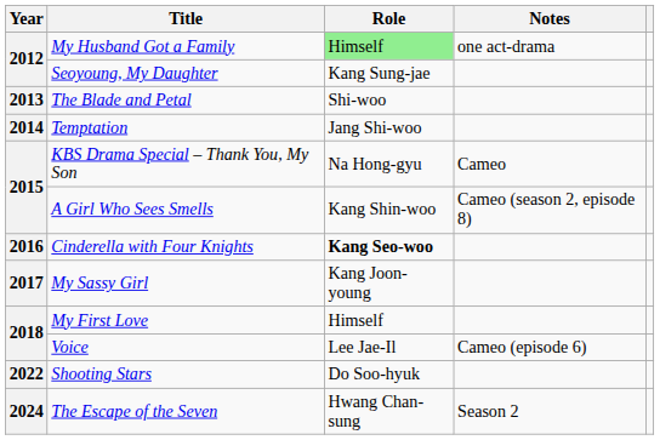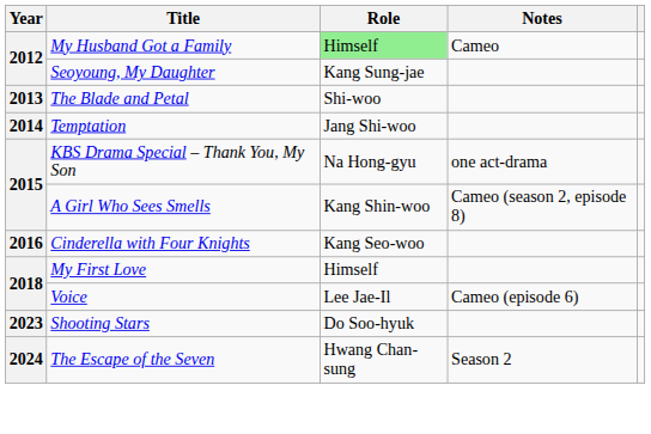 <table class="wikitable sortable plainrowheaders">
 <tr>
 <th scope="col">Year</th>
 <th scope="col">Title</th>
 <th scope="col">Role</th>
 <th scope="col">Notes</th>
 <th scope="col" class="unsortable"></th>
 </tr>
 <tr>
 <th scope="row" rowspan=2>2012</th>
 <td><em><a href='#'>My Husband Got a Family</a></em></td>
 <td style="background: lightgreen;">Himself</td>
-<td>one act-drama</td>
+<td>Cameo</td>
 <td></td>
 </tr>
 <tr>
 <td><em><a href='#'>Seoyoung, My Daughter</a></em></td>
 <td>Kang Sung-jae</td>
 <td></td>
 <td></td>
 </tr>
 <tr>
 <th scope="row">2013</th>
 <td><em><a href='#'>The Blade and Petal</a></em></td>
 <td>Shi-woo</td>
 <td></td>
 <td></td>
 </tr>
 <tr>
 <th scope="row">2014</th>
 <td><em><a href='#'>Temptation</a></em></td>
 <td>Jang Shi-woo</td>
 <td></td>
 <td></td>
 </tr>
 <tr>
 <th scope="row" rowspan=2>2015</th>
 <td><em><a href='#'>KBS Drama Special</a> – Thank You, My Son</em></td>
 <td>Na Hong-gyu</td>
-<td>Cameo</td>
+<td>one act-drama</td>
 <td></td>
 </tr>
 <tr>
 <td><em><a href='#'>A Girl Who Sees Smells</a></em></td>
 <td>Kang Shin-woo</td>
 <td>Cameo (season 2, episode 8)</td>
 <td></td>
 </tr>
 <tr>
 <th scope="row">2016</th>
 <td><em><a href='#'>Cinderella with Four Knights</a></em></td>
-<td><strong>Kang Seo-woo</strong></td>
-<td></td>
-<td></td>
-</tr>
-<tr>
-<th scope="row">2017</th>
-<td><a href='#'><em>My Sassy Girl</em></a></td>
-<td>Kang Joon-young</td>
+<td>Kang Seo-woo</td>
 <td></td>
 <td></td>
 </tr>
 <tr>
 <th scope="row" rowspan=2>2018</th>
 <td><em><a href='#'>My First Love</a></em></td>
 <td>Himself</td>
 <td></td>
 <td></td>
 </tr>
 <tr>
 <td><em><a href='#'>Voice</a></em></td>
 <td>Lee Jae-Il</td>
 <td>Cameo (episode 6)</td>
 <td></td>
 </tr>
 <tr>
-<th scope="row">2022</th>
+<th scope="row">2023</th>
 <td><em><a href='#'>Shooting Stars</a></em></td>
 <td>Do Soo-hyuk</td>
 <td></td>
 <td></td>
 </tr>
 <tr>
 <th scope="row">2024</th>
 <td><em><a href='#'>The Escape of the Seven</a></em></td>
 <td>Hwang Chan-sung</td>
 <td>Season 2</td>
 <td></td>
 </tr>
 </table>
